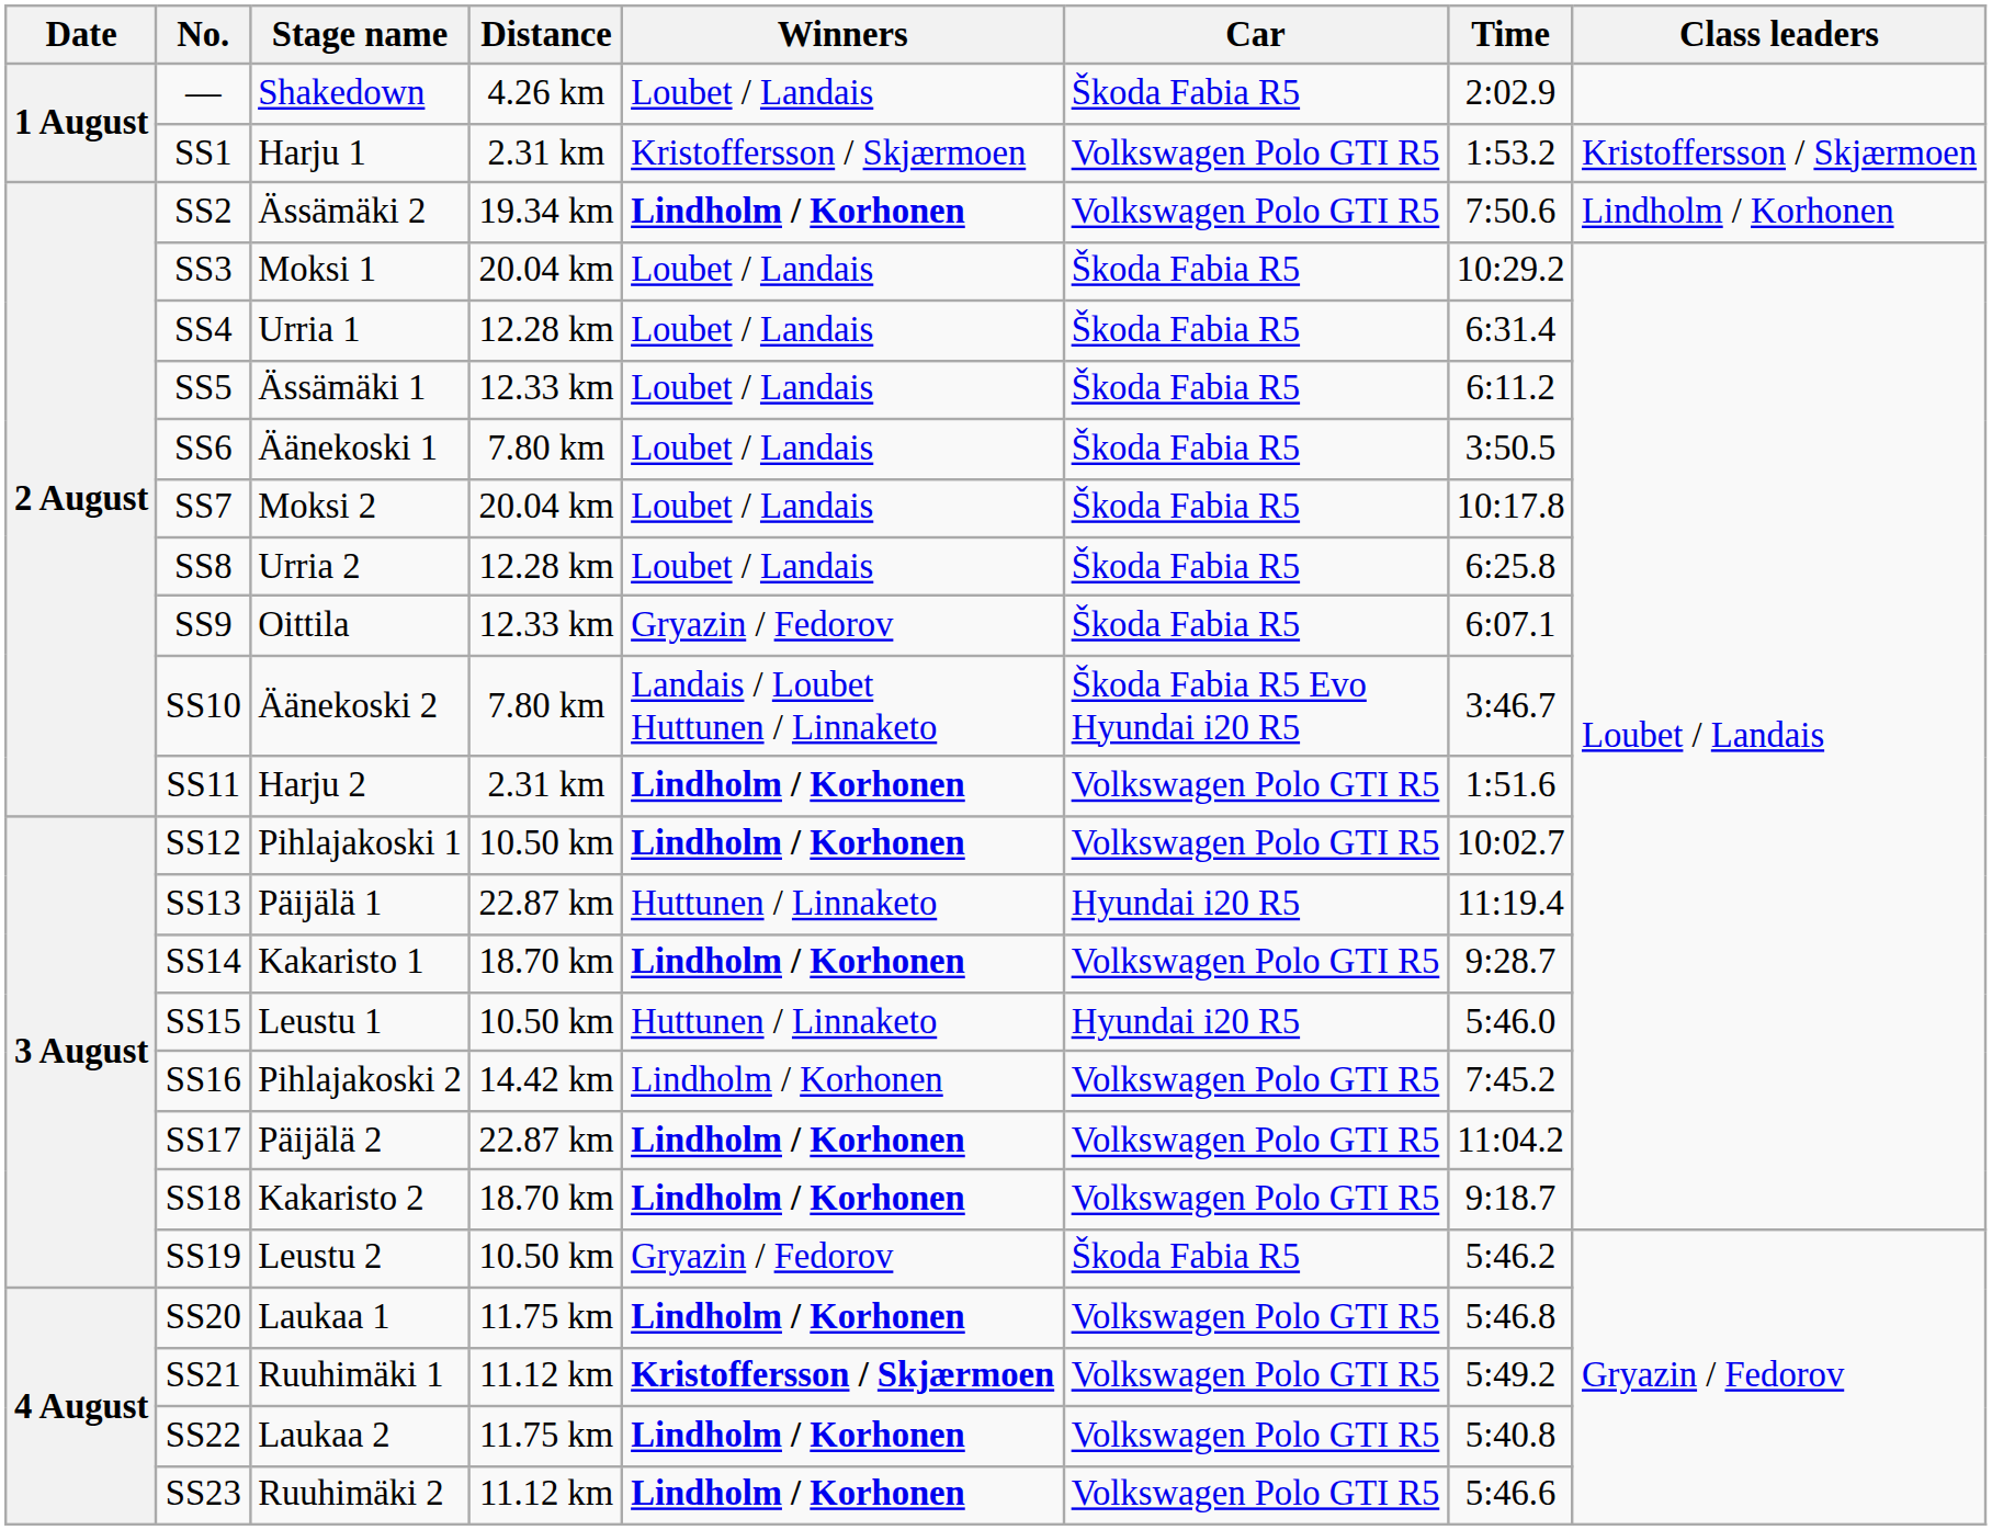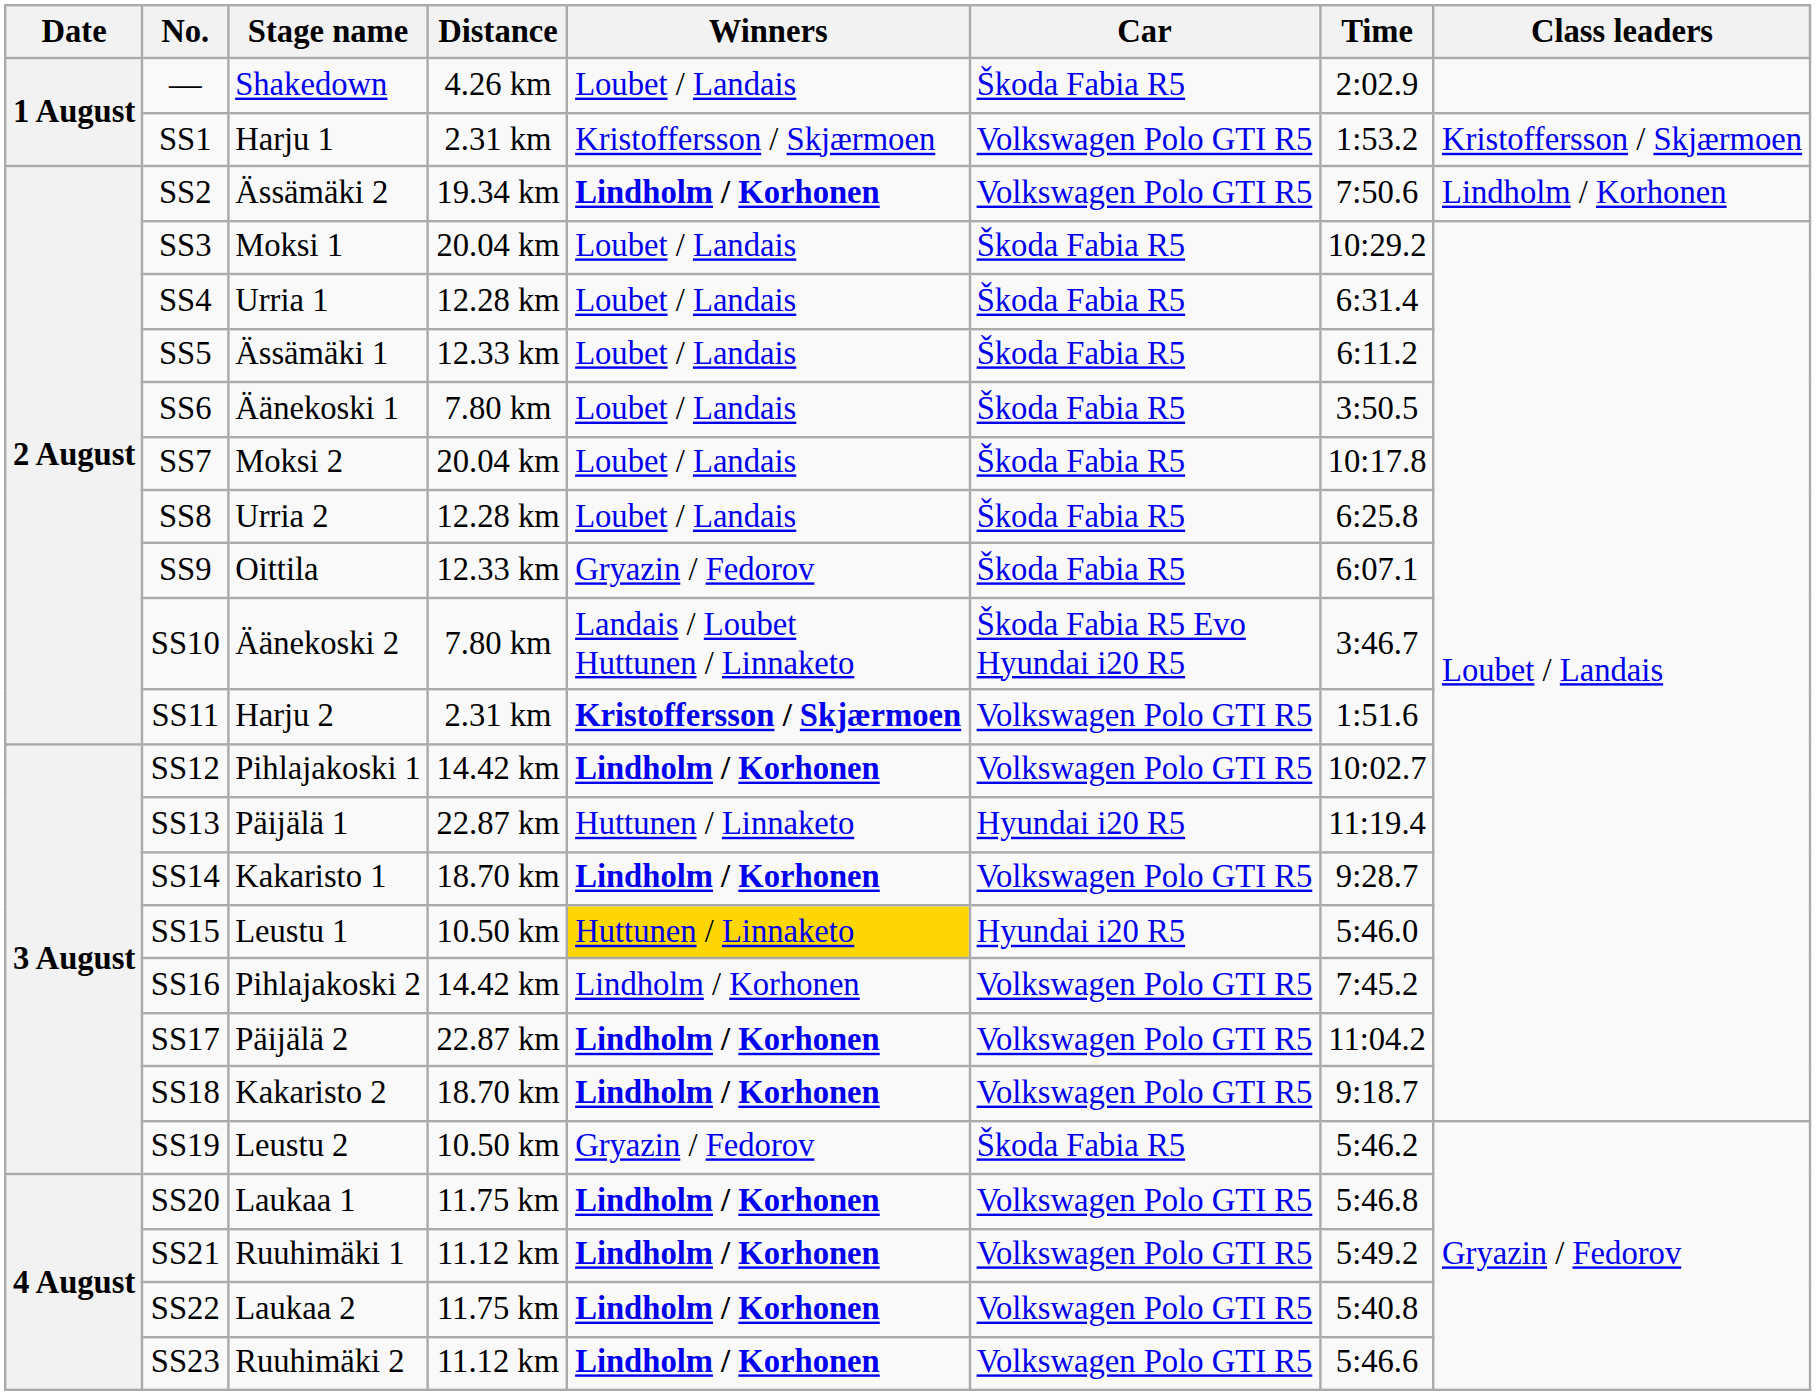 <table class="wikitable" style="font-size: 85%;">
 <tr>
 <th>Date</th>
 <th>No.</th>
 <th>Stage name</th>
 <th>Distance</th>
 <th>Winners</th>
 <th>Car</th>
 <th>Time</th>
 <th>Class leaders</th>
 </tr>
 <tr>
 <th nowrap rowspan="2">1 August</th>
 <td align="center">—</td>
 <td nowrap><a href='#'>Shakedown</a></td>
 <td align="center">4.26 km</td>
 <td><a href='#'>Loubet</a> / <a href='#'>Landais</a></td>
 <td><a href='#'>Škoda Fabia R5</a></td>
 <td align="center">2:02.9</td>
 <td></td>
 </tr>
 <tr>
 <td align="center">SS1</td>
 <td>Harju 1</td>
 <td align="center">2.31 km</td>
 <td nowrap><a href='#'>Kristoffersson</a> / <a href='#'>Skjærmoen</a></td>
 <td nowrap><a href='#'>Volkswagen Polo GTI R5</a></td>
 <td align="center">1:53.2</td>
 <td nowrap><a href='#'>Kristoffersson</a> / <a href='#'>Skjærmoen</a></td>
 </tr>
 <tr>
 <th rowspan="10">2 August</th>
 <td align="center">SS2</td>
 <td>Ässämäki 2</td>
 <td align="center">19.34 km</td>
 <td><strong><a href='#'>Lindholm</a> / <a href='#'>Korhonen</a></strong></td>
 <td><a href='#'>Volkswagen Polo GTI R5</a></td>
 <td align="center">7:50.6</td>
 <td><a href='#'>Lindholm</a> / <a href='#'>Korhonen</a></td>
 </tr>
 <tr>
 <td align="center">SS3</td>
 <td>Moksi 1</td>
 <td align="center">20.04 km</td>
 <td><a href='#'>Loubet</a> / <a href='#'>Landais</a></td>
 <td><a href='#'>Škoda Fabia R5</a></td>
 <td align="center">10:29.2</td>
 <td rowspan="16"><a href='#'>Loubet</a> / <a href='#'>Landais</a></td>
 </tr>
 <tr>
 <td align="center">SS4</td>
 <td>Urria 1</td>
 <td align="center">12.28 km</td>
 <td><a href='#'>Loubet</a> / <a href='#'>Landais</a></td>
 <td><a href='#'>Škoda Fabia R5</a></td>
 <td align="center">6:31.4</td>
 </tr>
 <tr>
 <td align="center">SS5</td>
 <td>Ässämäki 1</td>
 <td align="center">12.33 km</td>
 <td><a href='#'>Loubet</a> / <a href='#'>Landais</a></td>
 <td><a href='#'>Škoda Fabia R5</a></td>
 <td align="center">6:11.2</td>
 </tr>
 <tr>
 <td align="center">SS6</td>
 <td>Äänekoski 1</td>
 <td align="center">7.80 km</td>
 <td><a href='#'>Loubet</a> / <a href='#'>Landais</a></td>
 <td><a href='#'>Škoda Fabia R5</a></td>
 <td align="center">3:50.5</td>
 </tr>
 <tr>
 <td align="center">SS7</td>
 <td>Moksi 2</td>
 <td align="center">20.04 km</td>
 <td><a href='#'>Loubet</a> / <a href='#'>Landais</a></td>
 <td><a href='#'>Škoda Fabia R5</a></td>
 <td align="center">10:17.8</td>
 </tr>
 <tr>
 <td align="center">SS8</td>
 <td>Urria 2</td>
 <td align="center">12.28 km</td>
 <td><a href='#'>Loubet</a> / <a href='#'>Landais</a></td>
 <td><a href='#'>Škoda Fabia R5</a></td>
 <td align="center">6:25.8</td>
 </tr>
 <tr>
 <td align="center">SS9</td>
 <td>Oittila</td>
 <td align="center">12.33 km</td>
 <td><a href='#'>Gryazin</a> / <a href='#'>Fedorov</a></td>
 <td><a href='#'>Škoda Fabia R5</a></td>
 <td align="center">6:07.1</td>
 </tr>
 <tr>
 <td align="center">SS10</td>
 <td>Äänekoski 2</td>
 <td align="center">7.80 km</td>
 <td><a href='#'>Landais</a> / <a href='#'>Loubet</a><br><a href='#'>Huttunen</a> / <a href='#'>Linnaketo</a></td>
 <td><a href='#'>Škoda Fabia R5 Evo</a><br><a href='#'>Hyundai i20 R5</a></td>
 <td align="center">3:46.7</td>
 </tr>
 <tr>
 <td align="center">SS11</td>
 <td>Harju 2</td>
 <td align="center">2.31 km</td>
-<td><strong><a href='#'>Lindholm</a> / <a href='#'>Korhonen</a></strong></td>
+<td nowrap><strong><a href='#'>Kristoffersson</a> / <a href='#'>Skjærmoen</a></strong></td>
 <td><a href='#'>Volkswagen Polo GTI R5</a></td>
 <td align="center">1:51.6</td>
 </tr>
 <tr>
 <th rowspan="8">3 August</th>
 <td align="center">SS12</td>
 <td>Pihlajakoski 1</td>
-<td align="center">10.50 km</td>
+<td align="center">14.42 km</td>
 <td><strong><a href='#'>Lindholm</a> / <a href='#'>Korhonen</a></strong></td>
 <td><a href='#'>Volkswagen Polo GTI R5</a></td>
 <td align="center">10:02.7</td>
 </tr>
 <tr>
 <td align="center">SS13</td>
 <td>Päijälä 1</td>
 <td align="center">22.87 km</td>
 <td><a href='#'>Huttunen</a> / <a href='#'>Linnaketo</a></td>
 <td><a href='#'>Hyundai i20 R5</a></td>
 <td align="center">11:19.4</td>
 </tr>
 <tr>
 <td align="center">SS14</td>
 <td>Kakaristo 1</td>
 <td align="center">18.70 km</td>
 <td><strong><a href='#'>Lindholm</a> / <a href='#'>Korhonen</a></strong></td>
 <td><a href='#'>Volkswagen Polo GTI R5</a></td>
 <td align="center">9:28.7</td>
 </tr>
 <tr>
 <td align="center">SS15</td>
 <td>Leustu 1</td>
 <td align="center">10.50 km</td>
-<td><a href='#'>Huttunen</a> / <a href='#'>Linnaketo</a></td>
+<td style="background: gold;"><a href='#'>Huttunen</a> / <a href='#'>Linnaketo</a></td>
 <td><a href='#'>Hyundai i20 R5</a></td>
 <td align="center">5:46.0</td>
 </tr>
 <tr>
 <td align="center">SS16</td>
 <td>Pihlajakoski 2</td>
 <td align="center">14.42 km</td>
 <td><a href='#'>Lindholm</a> / <a href='#'>Korhonen</a></td>
 <td><a href='#'>Volkswagen Polo GTI R5</a></td>
 <td align="center">7:45.2</td>
 </tr>
 <tr>
 <td align="center">SS17</td>
 <td>Päijälä 2</td>
 <td align="center">22.87 km</td>
 <td><strong><a href='#'>Lindholm</a> / <a href='#'>Korhonen</a></strong></td>
 <td><a href='#'>Volkswagen Polo GTI R5</a></td>
 <td align="center">11:04.2</td>
 </tr>
 <tr>
 <td align="center">SS18</td>
 <td>Kakaristo 2</td>
 <td align="center">18.70 km</td>
 <td><strong><a href='#'>Lindholm</a> / <a href='#'>Korhonen</a></strong></td>
 <td><a href='#'>Volkswagen Polo GTI R5</a></td>
 <td align="center">9:18.7</td>
 </tr>
 <tr>
 <td align="center">SS19</td>
 <td>Leustu 2</td>
 <td align="center">10.50 km</td>
 <td><a href='#'>Gryazin</a> / <a href='#'>Fedorov</a></td>
 <td><a href='#'>Škoda Fabia R5</a></td>
 <td align="center">5:46.2</td>
 <td rowspan="5"><a href='#'>Gryazin</a> / <a href='#'>Fedorov</a></td>
 </tr>
 <tr>
 <th rowspan="4">4 August</th>
 <td align="center">SS20</td>
 <td>Laukaa 1</td>
 <td align="center">11.75 km</td>
 <td><strong><a href='#'>Lindholm</a> / <a href='#'>Korhonen</a></strong></td>
 <td><a href='#'>Volkswagen Polo GTI R5</a></td>
 <td align="center">5:46.8</td>
 </tr>
 <tr>
 <td align="center">SS21</td>
 <td>Ruuhimäki 1</td>
 <td align="center">11.12 km</td>
-<td nowrap><strong><a href='#'>Kristoffersson</a> / <a href='#'>Skjærmoen</a></strong></td>
+<td><strong><a href='#'>Lindholm</a> / <a href='#'>Korhonen</a></strong></td>
 <td><a href='#'>Volkswagen Polo GTI R5</a></td>
 <td align="center">5:49.2</td>
 </tr>
 <tr>
 <td align="center">SS22</td>
 <td>Laukaa 2</td>
 <td align="center">11.75 km</td>
 <td><strong><a href='#'>Lindholm</a> / <a href='#'>Korhonen</a></strong></td>
 <td><a href='#'>Volkswagen Polo GTI R5</a></td>
 <td align="center">5:40.8</td>
 </tr>
 <tr>
 <td align="center">SS23</td>
 <td>Ruuhimäki 2</td>
 <td align="center">11.12 km</td>
 <td><strong><a href='#'>Lindholm</a> / <a href='#'>Korhonen</a></strong></td>
 <td><a href='#'>Volkswagen Polo GTI R5</a></td>
 <td align="center">5:46.6</td>
 </tr>
 <tr>
 </tr>
 </table>
